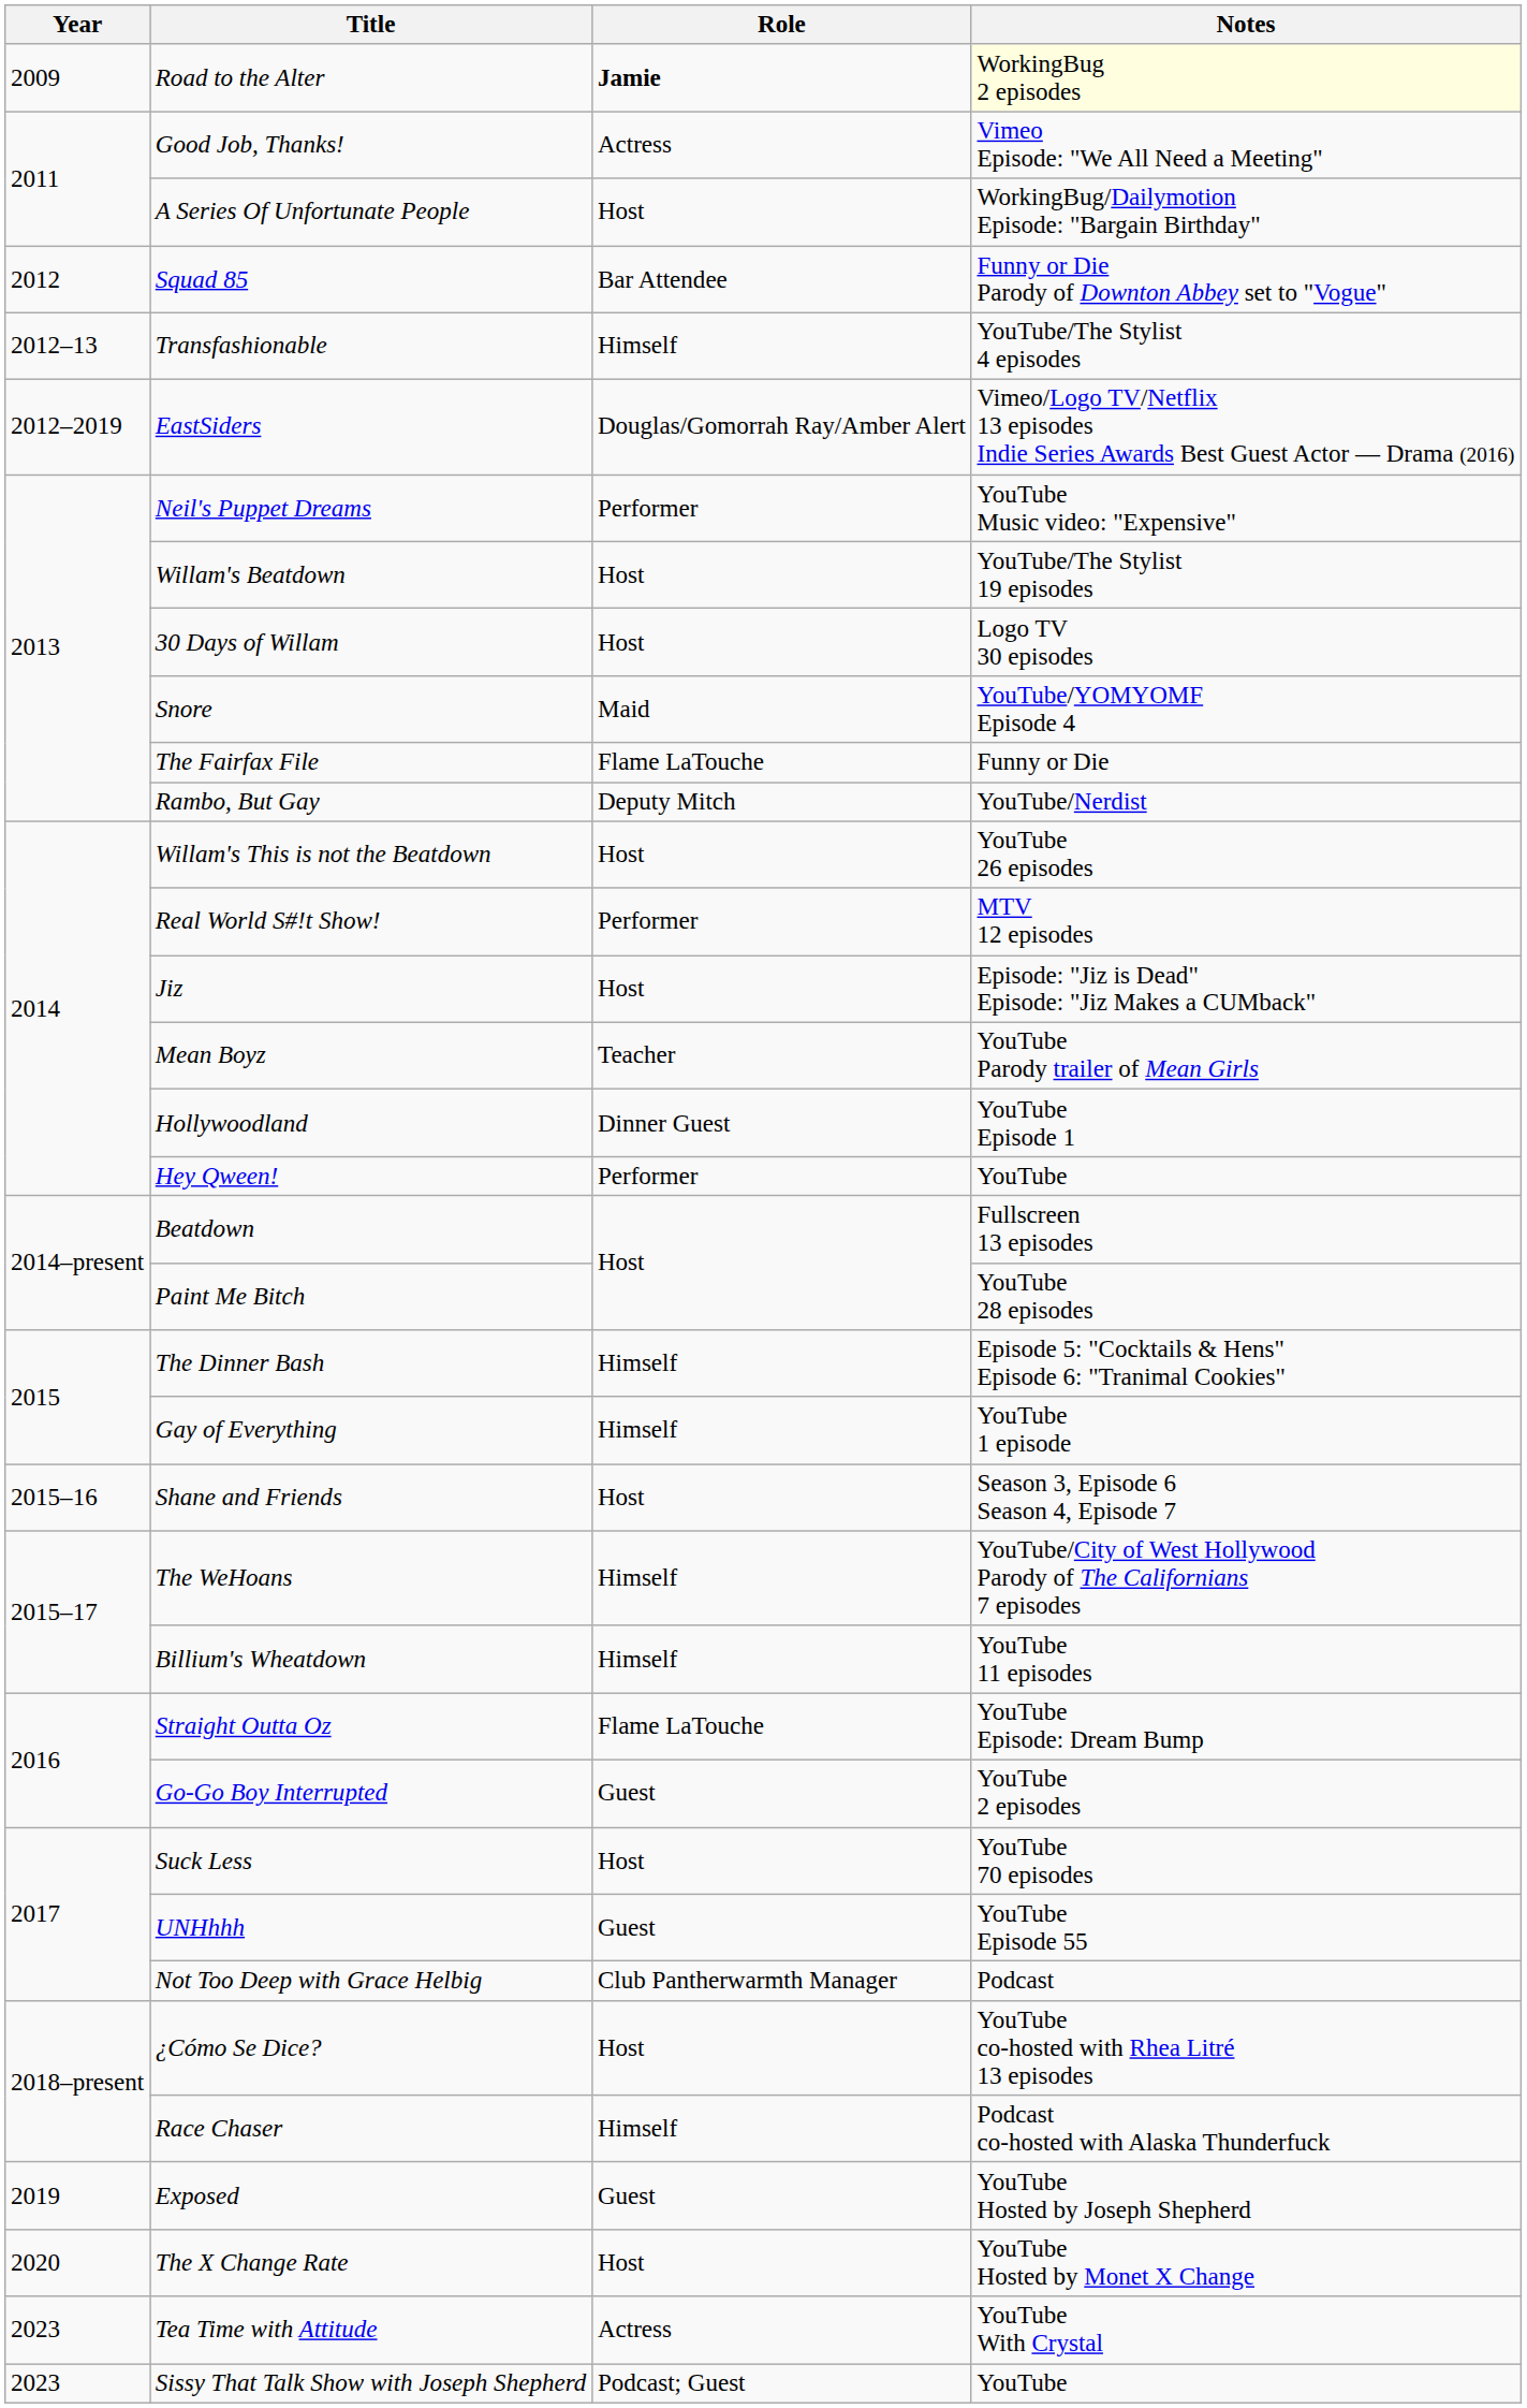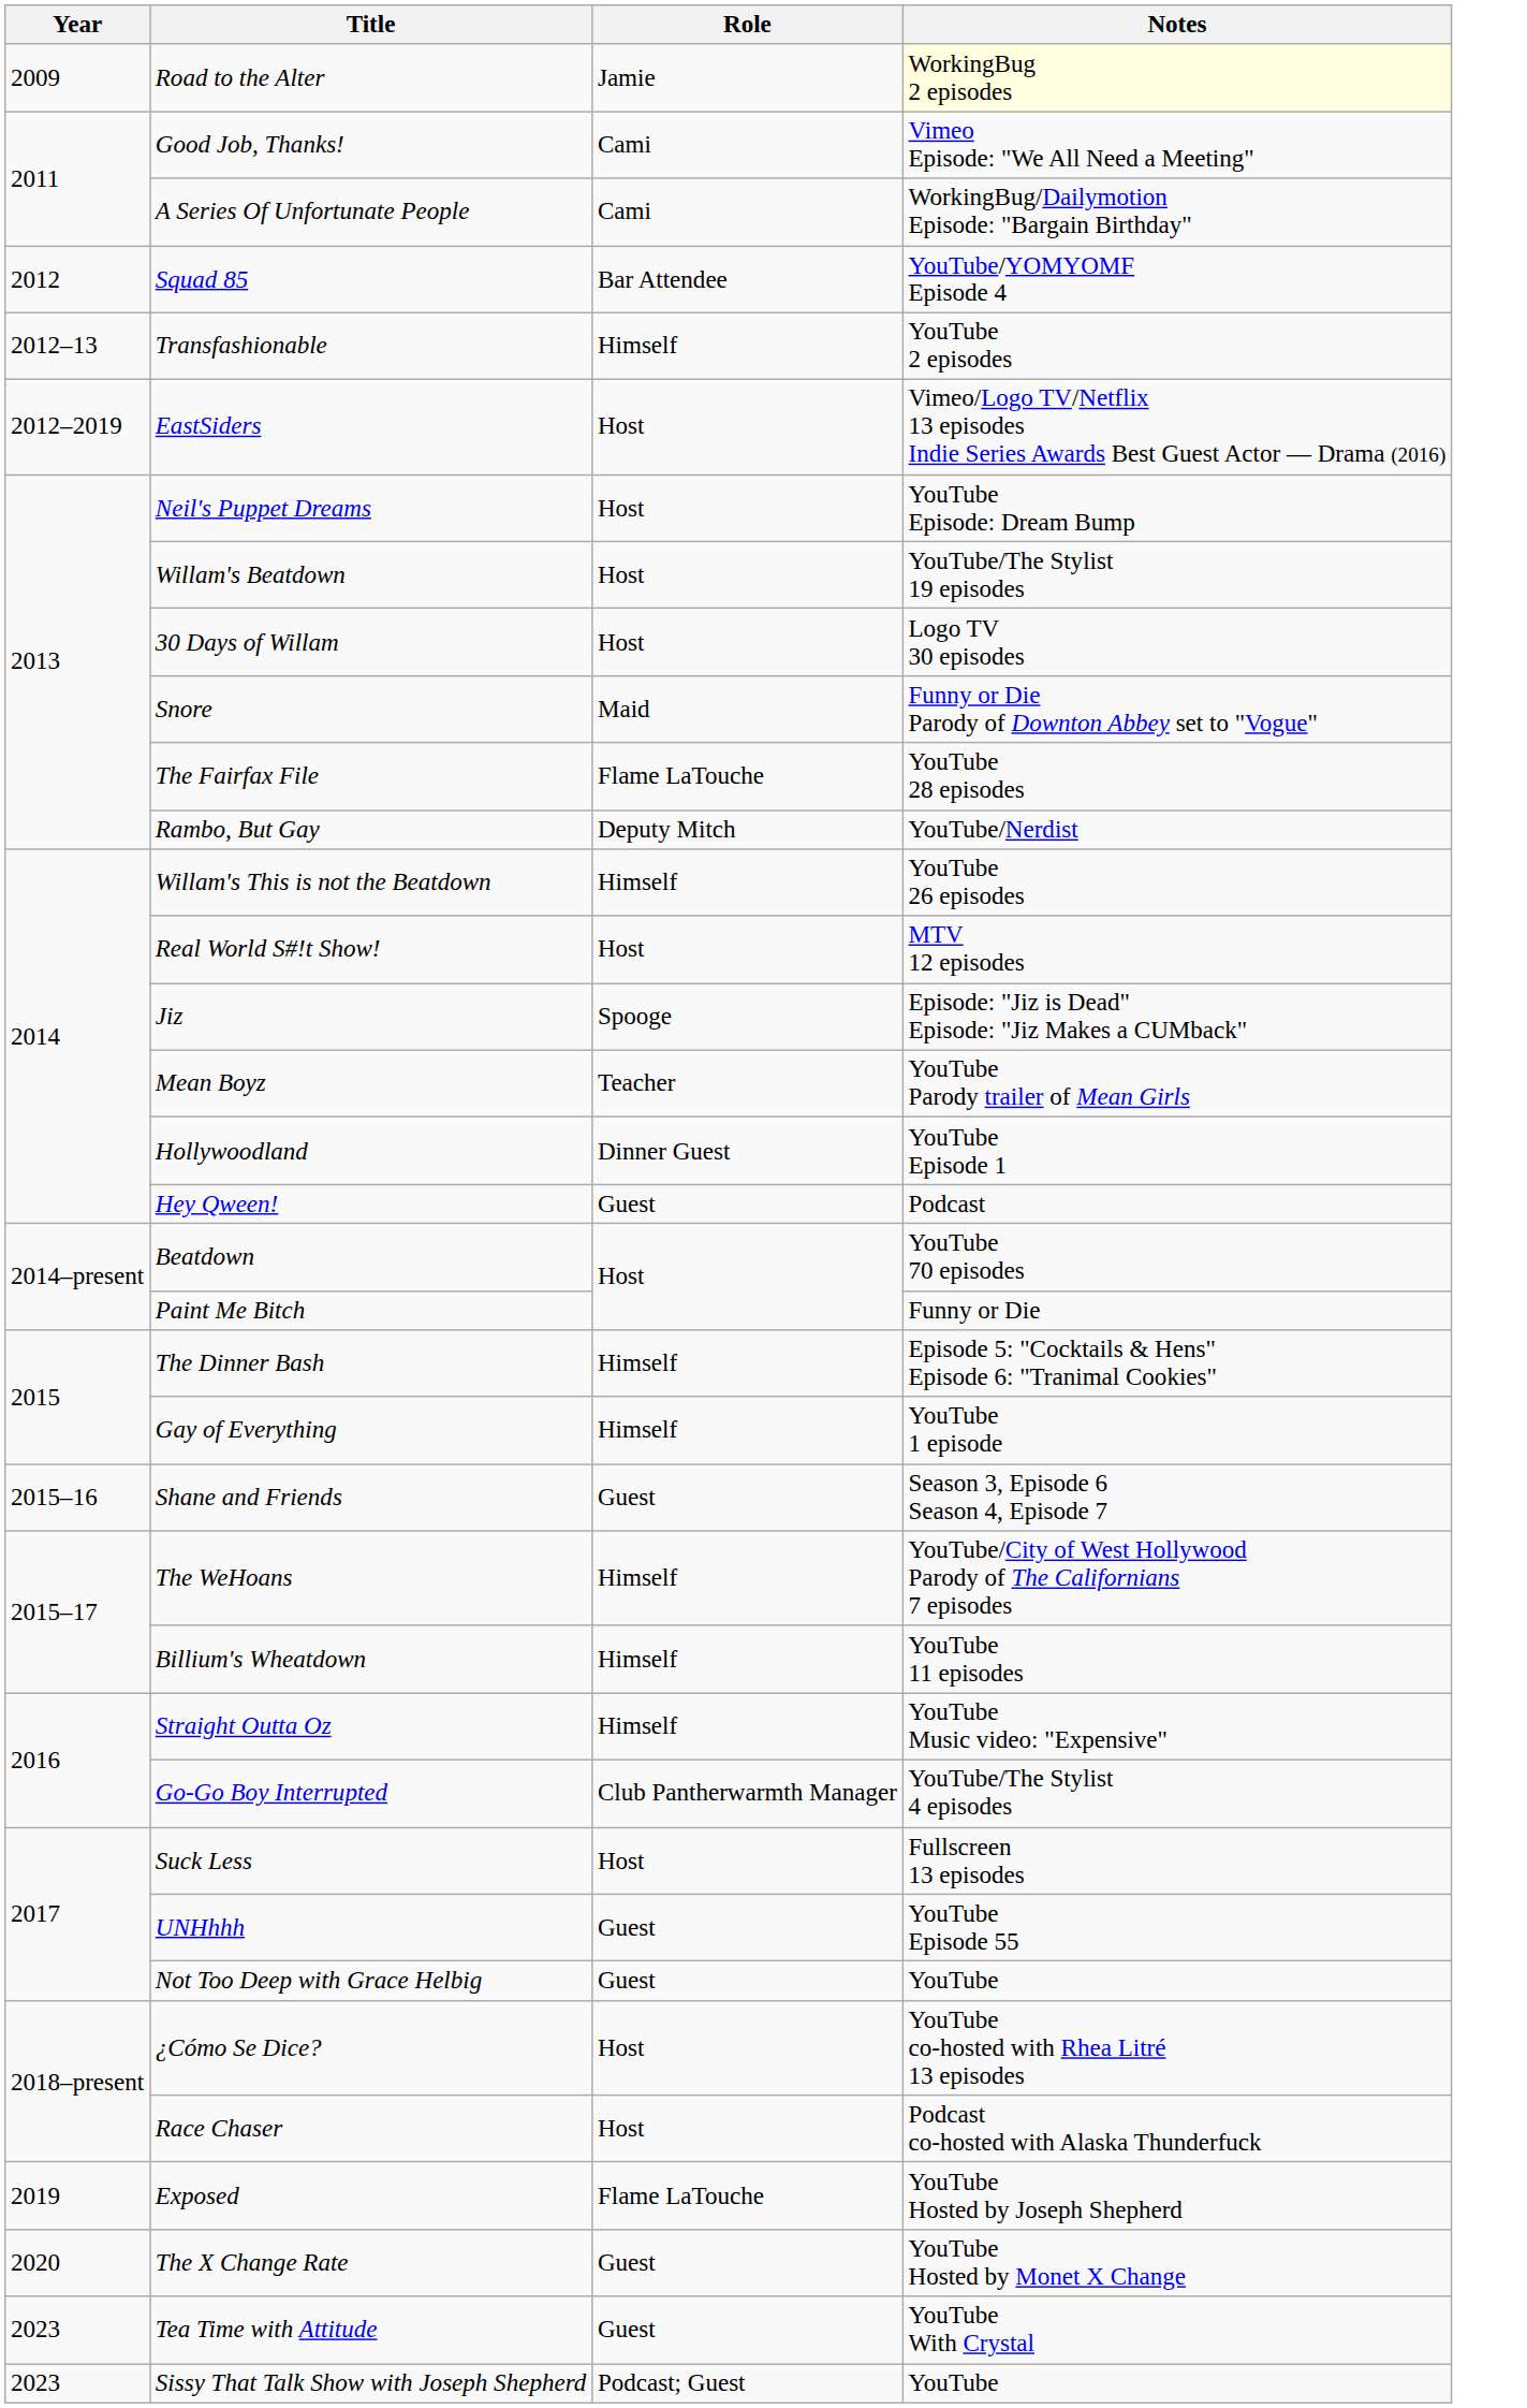 <table class="wikitable sortable">
 <tr>
 <th>Year</th>
 <th>Title</th>
 <th>Role</th>
 <th class="unsortable">Notes</th>
 </tr>
 <tr>
 <td>2009</td>
 <td><em>Road to the Alter</em></td>
-<td><strong>Jamie</strong></td>
+<td>Jamie</td>
 <td style="background: lightyellow;">WorkingBug<br>2 episodes</td>
 </tr>
 <tr>
 <td rowspan="2">2011</td>
 <td><em>Good Job, Thanks!</em></td>
-<td>Actress</td>
+<td>Cami</td>
 <td><a href='#'>Vimeo</a><br>Episode: "We All Need a Meeting"</td>
 </tr>
 <tr>
 <td><em>A Series Of Unfortunate People</em></td>
-<td>Host</td>
+<td>Cami</td>
 <td>WorkingBug/<a href='#'>Dailymotion</a><br>Episode: "Bargain Birthday"</td>
 </tr>
 <tr>
 <td>2012</td>
 <td><em><a href='#'>Squad 85</a></em></td>
 <td>Bar Attendee</td>
-<td><a href='#'>Funny or Die</a><br>Parody of <em><a href='#'>Downton Abbey</a></em> set to "<a href='#'>Vogue</a>"</td>
+<td><a href='#'>YouTube</a>/<a href='#'>YOMYOMF</a><br>Episode 4</td>
 </tr>
 <tr>
 <td>2012–13</td>
 <td><em>Transfashionable</em></td>
 <td>Himself</td>
-<td>YouTube/The Stylist<br>4 episodes</td>
+<td>YouTube<br>2 episodes</td>
 </tr>
 <tr>
 <td>2012–2019</td>
 <td><em><a href='#'>EastSiders</a></em></td>
-<td>Douglas/Gomorrah Ray/Amber Alert</td>
+<td>Host</td>
 <td>Vimeo/<a href='#'>Logo TV</a>/<a href='#'>Netflix</a><br>13 episodes<br><a href='#'>Indie Series Awards</a> Best Guest Actor — Drama <small>(2016)</small></td>
 </tr>
 <tr>
 <td rowspan="6">2013</td>
 <td><em><a href='#'>Neil's Puppet Dreams</a></em></td>
-<td>Performer</td>
-<td>YouTube<br>Music video: "Expensive"</td>
+<td>Host</td>
+<td>YouTube<br>Episode: Dream Bump</td>
 </tr>
 <tr>
 <td><em>Willam's Beatdown</em></td>
 <td>Host</td>
 <td>YouTube/The Stylist<br>19 episodes</td>
 </tr>
 <tr>
 <td><em>30 Days of Willam</em></td>
 <td>Host</td>
 <td>Logo TV<br>30 episodes</td>
 </tr>
 <tr>
 <td><em>Snore</em></td>
 <td>Maid</td>
-<td><a href='#'>YouTube</a>/<a href='#'>YOMYOMF</a><br>Episode 4</td>
+<td><a href='#'>Funny or Die</a><br>Parody of <em><a href='#'>Downton Abbey</a></em> set to "<a href='#'>Vogue</a>"</td>
 </tr>
 <tr>
 <td><em>The Fairfax File</em></td>
 <td>Flame LaTouche</td>
-<td>Funny or Die</td>
+<td>YouTube<br>28 episodes</td>
 </tr>
 <tr>
 <td><em>Rambo, But Gay</em></td>
 <td>Deputy Mitch</td>
 <td>YouTube/<a href='#'>Nerdist</a></td>
 </tr>
 <tr>
 <td rowspan="6">2014</td>
 <td><em>Willam's This is not the Beatdown</em></td>
-<td>Host</td>
+<td>Himself</td>
 <td>YouTube<br>26 episodes</td>
 </tr>
 <tr>
 <td><em>Real World S#!t Show!</em></td>
-<td>Performer</td>
+<td>Host</td>
 <td><a href='#'>MTV</a><br>12 episodes</td>
 </tr>
 <tr>
 <td><em>Jiz</em></td>
-<td>Host</td>
+<td>Spooge</td>
 <td>Episode: "Jiz is Dead"<br>Episode: "Jiz Makes a CUMback"</td>
 </tr>
 <tr>
 <td><em>Mean Boyz</em></td>
 <td>Teacher</td>
 <td>YouTube<br>Parody <a href='#'>trailer</a> of <em><a href='#'>Mean Girls</a></em></td>
 </tr>
 <tr>
 <td><em>Hollywoodland</em></td>
 <td>Dinner Guest</td>
 <td>YouTube<br>Episode 1</td>
 </tr>
 <tr>
 <td><em><a href='#'>Hey Qween!</a></em></td>
-<td>Performer</td>
-<td>YouTube</td>
+<td>Guest</td>
+<td>Podcast</td>
 </tr>
 <tr>
 <td rowspan="2">2014–present</td>
 <td><em>Beatdown</em></td>
 <td rowspan="2">Host</td>
-<td>Fullscreen<br>13 episodes</td>
+<td>YouTube<br>70 episodes</td>
 </tr>
 <tr>
 <td><em>Paint Me Bitch</em></td>
-<td>YouTube<br>28 episodes</td>
+<td>Funny or Die</td>
 </tr>
 <tr>
 <td rowspan="2">2015</td>
 <td><em>The Dinner Bash</em></td>
 <td>Himself</td>
 <td>Episode 5: "Cocktails & Hens"<br>Episode 6: "Tranimal Cookies"</td>
 </tr>
 <tr>
 <td><em>Gay of Everything</em></td>
 <td>Himself</td>
 <td>YouTube<br>1 episode</td>
 </tr>
 <tr>
 <td>2015–16</td>
 <td><em>Shane and Friends</em></td>
-<td>Host</td>
+<td>Guest</td>
 <td>Season 3, Episode 6<br>Season 4, Episode 7</td>
 </tr>
 <tr>
 <td rowspan="2">2015–17</td>
 <td><em>The WeHoans</em></td>
 <td>Himself</td>
 <td>YouTube/<a href='#'>City of West Hollywood</a><br>Parody of <em><a href='#'>The Californians</a></em><br>7 episodes</td>
 </tr>
 <tr>
 <td><em>Billium's Wheatdown</em></td>
 <td>Himself</td>
 <td>YouTube<br>11 episodes</td>
 </tr>
 <tr>
 <td rowspan="2">2016</td>
 <td><em><a href='#'>Straight Outta Oz</a></em></td>
-<td>Flame LaTouche</td>
-<td>YouTube<br>Episode: Dream Bump</td>
+<td>Himself</td>
+<td>YouTube<br>Music video: "Expensive"</td>
 </tr>
 <tr>
 <td><em><a href='#'>Go-Go Boy Interrupted</a></em></td>
-<td>Guest</td>
-<td>YouTube<br>2 episodes</td>
+<td>Club Pantherwarmth Manager</td>
+<td>YouTube/The Stylist<br>4 episodes</td>
 </tr>
 <tr>
 <td rowspan="3">2017</td>
 <td><em>Suck Less</em></td>
 <td>Host</td>
-<td>YouTube<br>70 episodes</td>
+<td>Fullscreen<br>13 episodes</td>
 </tr>
 <tr>
 <td><em><a href='#'>UNHhhh</a></em></td>
 <td>Guest</td>
 <td>YouTube<br>Episode 55</td>
 </tr>
 <tr>
 <td><em>Not Too Deep with Grace Helbig</em></td>
-<td>Club Pantherwarmth Manager</td>
-<td>Podcast</td>
+<td>Guest</td>
+<td>YouTube</td>
 </tr>
 <tr>
 <td rowspan="2">2018–present</td>
 <td><em>¿Cómo Se Dice?</em></td>
 <td>Host</td>
 <td>YouTube<br>co-hosted with <a href='#'>Rhea Litré</a><br>13 episodes</td>
 </tr>
 <tr>
 <td><em>Race Chaser</em></td>
-<td>Himself</td>
+<td>Host</td>
 <td>Podcast<br>co-hosted with Alaska Thunderfuck</td>
 </tr>
 <tr>
 <td>2019</td>
 <td><em>Exposed</em></td>
-<td>Guest</td>
+<td>Flame LaTouche</td>
 <td>YouTube<br>Hosted by Joseph Shepherd</td>
 </tr>
 <tr>
 <td>2020</td>
 <td><em>The X Change Rate</em></td>
-<td>Host</td>
+<td>Guest</td>
 <td>YouTube<br>Hosted by <a href='#'>Monet X Change</a></td>
 </tr>
 <tr>
 <td>2023</td>
 <td><em>Tea Time with <a href='#'>Attitude</a></em></td>
-<td>Actress</td>
+<td>Guest</td>
 <td>YouTube<br>With <a href='#'>Crystal</a></td>
 </tr>
 <tr>
 <td>2023</td>
 <td><em>Sissy That Talk Show with Joseph Shepherd</em></td>
 <td>Podcast; Guest</td>
 <td>YouTube</td>
 </tr>
 </table>
